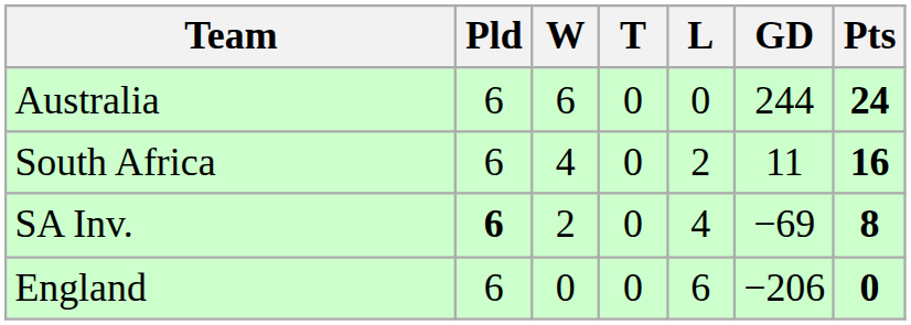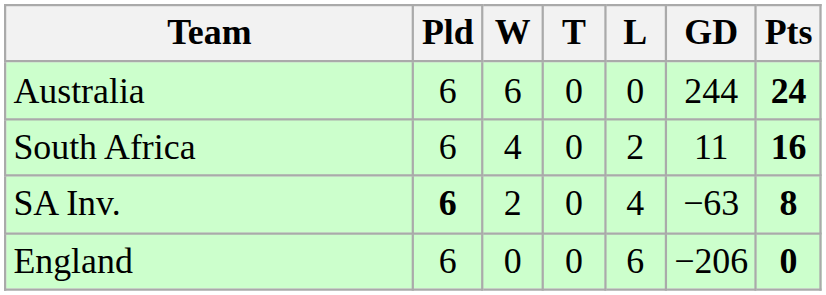 <table class="wikitable" style="text-align:center;">
 <tr>
 <th width=175>Team</th>
 <th style="width:20px;" abbr="Played">Pld</th>
 <th style="width:20px;" abbr="Won">W</th>
 <th style="width:20px;" abbr="Tied">T</th>
 <th style="width:20px;" abbr="Lost">L</th>
 <th style="width:30px;" abbr="Diff">GD</th>
 <th style="width:20px;" abbr="Points">Pts</th>
 </tr>
 <tr style="background:#cfc;">
 <td style="text-align:left;"> Australia</td>
 <td>6</td>
 <td>6</td>
 <td>0</td>
 <td>0</td>
 <td>244</td>
 <td><strong>24</strong></td>
 </tr>
 <tr style="background:#cfc;">
 <td style="text-align:left;"> South Africa</td>
 <td>6</td>
 <td>4</td>
 <td>0</td>
 <td>2</td>
 <td>11</td>
 <td><strong>16</strong></td>
 </tr>
 <tr style="background:#cfc;">
 <td style="text-align:left;"> SA Inv.</td>
 <td><strong>6</strong></td>
 <td>2</td>
 <td>0</td>
 <td>4</td>
-<td>−69</td>
+<td>−63</td>
 <td><strong>8</strong></td>
 </tr>
 <tr style="background:#cfc;">
 <td style="text-align:left;"> England</td>
 <td>6</td>
 <td>0</td>
 <td>0</td>
 <td>6</td>
 <td>−206</td>
 <td><strong>0</strong></td>
 </tr>
 </table>
